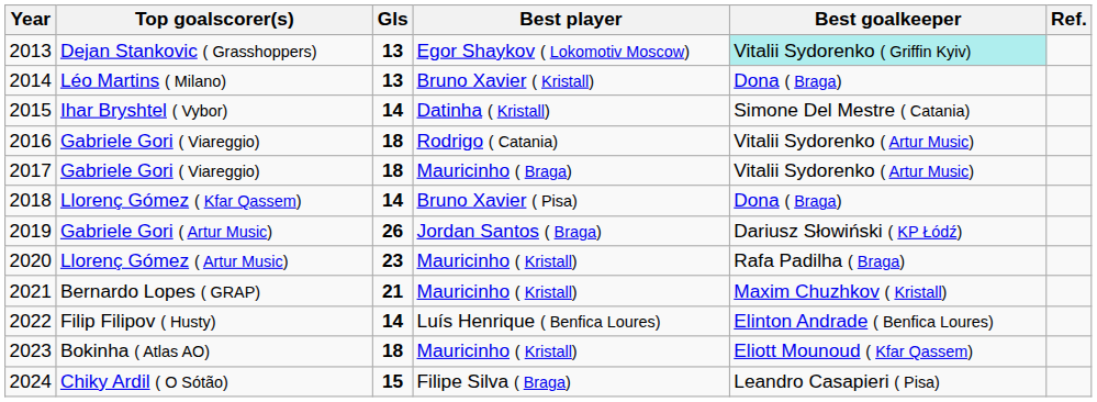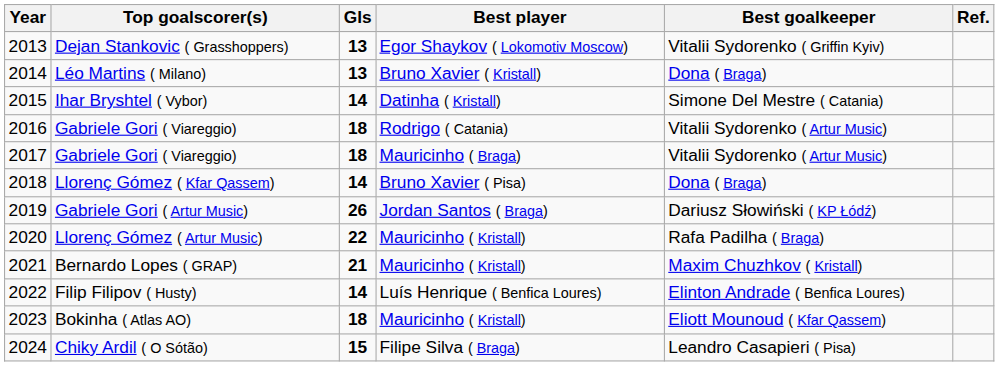 <table class="wikitable">
 <tr>
 <th>Year</th>
 <th width=260>Top goalscorer(s)</th>
 <th>Gls</th>
 <th width=260>Best player</th>
 <th width=260>Best goalkeeper</th>
 <th>Ref.</th>
 </tr>
 <tr>
 <td>2013</td>
 <td> <a href='#'>Dejan Stankovic</a> <small>( Grasshoppers)</small></td>
 <td align=center><strong>13</strong></td>
 <td> <a href='#'>Egor Shaykov</a> <small>( <a href='#'>Lokomotiv Moscow</a>)</small></td>
-<td style="background: paleturquoise;"> Vitalii Sydorenko <small>( Griffin Kyiv)</small></td>
+<td> Vitalii Sydorenko <small>( Griffin Kyiv)</small></td>
 <td></td>
 </tr>
 <tr>
 <td>2014</td>
 <td> <a href='#'>Léo Martins</a> <small>( Milano)</small></td>
 <td align=center><strong>13</strong></td>
 <td> <a href='#'>Bruno Xavier</a> <small>( <a href='#'>Kristall</a>)</small></td>
 <td> <a href='#'>Dona</a> <small>( <a href='#'>Braga</a>)</small></td>
 <td></td>
 </tr>
 <tr>
 <td>2015</td>
 <td> <a href='#'>Ihar Bryshtel</a> <small>( Vybor)</small></td>
 <td align=center><strong>14</strong></td>
 <td> <a href='#'>Datinha</a> <small>( <a href='#'>Kristall</a>)</small></td>
 <td> Simone Del Mestre <small>( Catania)</small></td>
 <td></td>
 </tr>
 <tr>
 <td>2016</td>
 <td> <a href='#'>Gabriele Gori</a> <small>( Viareggio)</small></td>
 <td align=center><strong>18</strong></td>
 <td> <a href='#'>Rodrigo</a> <small>( Catania)</small></td>
 <td> Vitalii Sydorenko <small>( <a href='#'>Artur Music</a>)</small></td>
 <td></td>
 </tr>
 <tr>
 <td>2017</td>
 <td> <a href='#'>Gabriele Gori</a> <small>( Viareggio)</small></td>
 <td align=center><strong>18</strong></td>
 <td> <a href='#'>Mauricinho</a> <small>( <a href='#'>Braga</a>)</small></td>
 <td> Vitalii Sydorenko <small>( <a href='#'>Artur Music</a>)</small></td>
 <td></td>
 </tr>
 <tr>
 <td>2018</td>
 <td> <a href='#'>Llorenç Gómez</a> <small>( <a href='#'>Kfar Qassem</a>)</small></td>
 <td align=center><strong>14</strong></td>
 <td> <a href='#'>Bruno Xavier</a> <small>( Pisa)</small></td>
 <td> <a href='#'>Dona</a> <small>( <a href='#'>Braga</a>)</small></td>
 <td></td>
 </tr>
 <tr>
 <td>2019</td>
 <td> <a href='#'>Gabriele Gori</a> <small>( <a href='#'>Artur Music</a>)</small></td>
 <td align=center><strong>26</strong></td>
 <td> <a href='#'>Jordan Santos</a> <small>( <a href='#'>Braga</a>)</small></td>
 <td> Dariusz Słowiński <small>( <a href='#'>KP Łódź</a>)</small></td>
 <td></td>
 </tr>
 <tr>
 <td>2020</td>
 <td> <a href='#'>Llorenç Gómez</a> <small>( <a href='#'>Artur Music</a>)</small></td>
-<td align=center><strong>23</strong></td>
+<td align=center><strong>22</strong></td>
 <td> <a href='#'>Mauricinho</a> <small>( <a href='#'>Kristall</a>)</small></td>
 <td> Rafa Padilha <small>( <a href='#'>Braga</a>)</small></td>
 <td></td>
 </tr>
 <tr>
 <td>2021</td>
 <td> Bernardo Lopes <small>( GRAP)</small></td>
 <td align=center><strong>21</strong></td>
 <td> <a href='#'>Mauricinho</a> <small>( <a href='#'>Kristall</a>)</small></td>
 <td> <a href='#'>Maxim Chuzhkov</a> <small>( <a href='#'>Kristall</a>)</small></td>
 <td></td>
 </tr>
 <tr>
 <td>2022</td>
 <td> Filip Filipov <small>( Husty)</small></td>
 <td align=center><strong>14</strong></td>
 <td> Luís Henrique <small>( Benfica Loures)</small></td>
 <td> <a href='#'>Elinton Andrade</a> <small>( Benfica Loures)</small></td>
 <td></td>
 </tr>
 <tr>
 <td>2023</td>
 <td> Bokinha <small>( Atlas AO)</small></td>
 <td align=center><strong>18</strong></td>
 <td> <a href='#'>Mauricinho</a> <small>( <a href='#'>Kristall</a>)</small></td>
 <td> <a href='#'>Eliott Mounoud</a> <small>( <a href='#'>Kfar Qassem</a>)</small></td>
 <td></td>
 </tr>
 <tr>
 <td>2024</td>
 <td> <a href='#'>Chiky Ardil</a> <small>( O Sótão)</small></td>
 <td align=center><strong>15</strong></td>
 <td> Filipe Silva <small>( <a href='#'>Braga</a>)</small></td>
 <td> Leandro Casapieri <small>( Pisa)</small></td>
 <td></td>
 </tr>
 </table>
